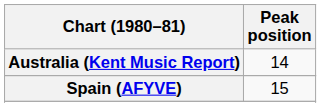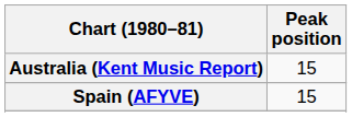 <table class="wikitable sortable plainrowheaders" style="text-align:center">
 <tr>
 <th>Chart (1980–81)</th>
 <th>Peak<br>position</th>
 </tr>
 <tr>
 <th scope="row">Australia (<a href='#'>Kent Music Report</a>)</th>
-<td>14</td>
+<td>15</td>
 </tr>
 <tr>
 </tr>
 <tr>
 </tr>
 <tr>
 <th scope="row">Spain (<a href='#'>AFYVE</a>)</th>
 <td>15</td>
 </tr>
 <tr>
 </tr>
 <tr>
 </tr>
 </table>
